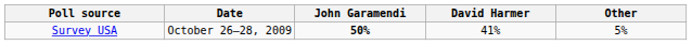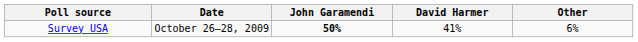 <table class="wikitable">
 <tr>
 <th width=185px>Poll source</th>
 <th width=150px>Date</th>
 <th width=150px>John Garamendi</th>
 <th width=150px>David Harmer</th>
 <th width=150px>Other</th>
 </tr>
 <tr align="center">
 <td><a href='#'>Survey USA</a></td>
 <td>October 26–28, 2009</td>
 <td><strong>50%</strong></td>
 <td>41%</td>
-<td>5%</td>
+<td>6%</td>
 </tr>
 </table>
